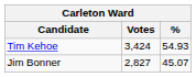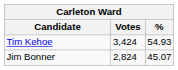 <table class="wikitable">
 <tr>
 <th colspan="3">Carleton Ward</th>
 </tr>
 <tr>
 <th style="width: 170px">Candidate</th>
 <th style="width: 50px">Votes</th>
 <th style="width: 40px">%</th>
 </tr>
 <tr>
 <td><a href='#'>Tim Kehoe</a></td>
 <td>3,424</td>
 <td>54.93</td>
 </tr>
 <tr>
 <td>Jim Bonner</td>
-<td>2,827</td>
+<td>2,824</td>
 <td>45.07</td>
 </tr>
 </table>
